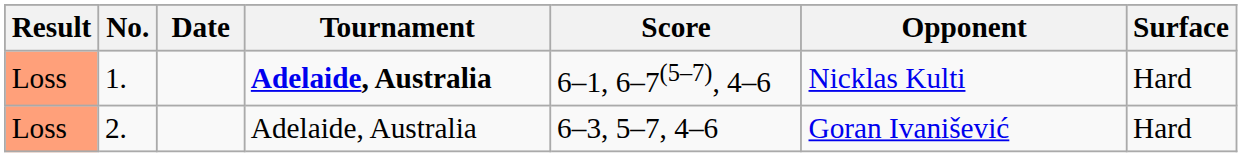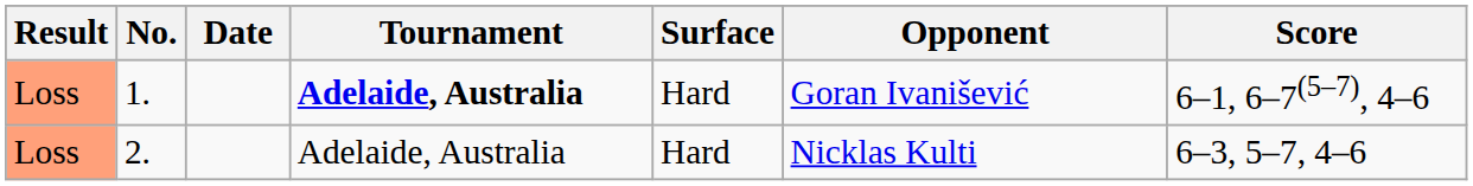 <table class="wikitable">
 <tr>
 <th style="width:40px">Result</th>
 <th style="width:25px">No.</th>
 <th style="width:40px">Date</th>
 <th style="width:160px">Tournament</th>
+<th style="width:50px">Surface</th>
+<th style="width:170px">Opponent</th>
 <th style="width:130px" class="unsortable">Score</th>
-<th style="width:170px">Opponent</th>
-<th style="width:50px">Surface</th>
 </tr>
 <tr>
 <td style="background:#ffa07a;">Loss</td>
 <td>1.</td>
 <td><a href='#'></a></td>
 <td><strong><a href='#'>Adelaide</a>, Australia</strong></td>
+<td>Hard</td>
+<td> <a href='#'>Goran Ivanišević</a></td>
 <td>6–1, 6–7<sup>(5–7)</sup>, 4–6</td>
-<td> <a href='#'>Nicklas Kulti</a></td>
-<td>Hard</td>
 </tr>
 <tr>
 <td style="background:#ffa07a;">Loss</td>
 <td>2.</td>
 <td><a href='#'></a></td>
 <td>Adelaide, Australia</td>
+<td>Hard</td>
+<td> <a href='#'>Nicklas Kulti</a></td>
 <td>6–3, 5–7, 4–6</td>
-<td> <a href='#'>Goran Ivanišević</a></td>
-<td>Hard</td>
 </tr>
 </table>
